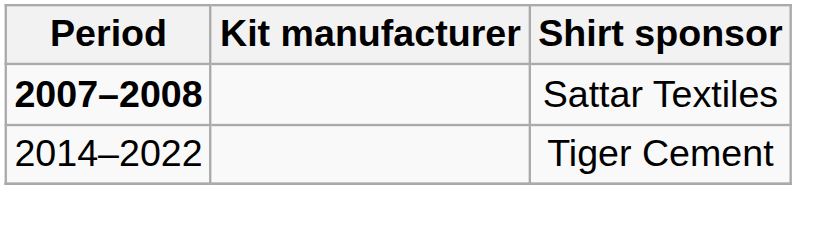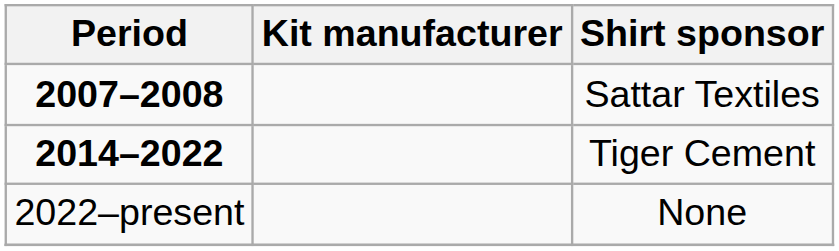 <table class="wikitable" style="text-align:center;margin-left:1em;float:center">
 <tr>
 <th>Period</th>
 <th>Kit manufacturer</th>
 <th>Shirt sponsor</th>
 </tr>
 <tr>
 <td><strong>2007–2008</strong></td>
 <td></td>
 <td>Sattar Textiles</td>
 </tr>
 <tr>
-<td>2014–2022</td>
+<td><strong>2014–2022</strong></td>
 <td></td>
 <td>Tiger Cement</td>
 </tr>
 <tr>
+<td>2022–present</td>
+<td></td>
+<td>None</td>
+</tr>
+<tr>
 </tr>
 </table>
